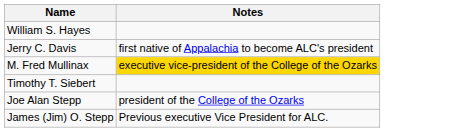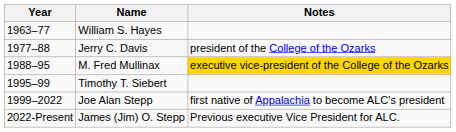 <table class="wikitable">
 <tr>
+<th>Year</th>
 <th>Name</th>
 <th>Notes</th>
 </tr>
 <tr>
+<td>1963–77</td>
 <td>William S. Hayes</td>
 <td></td>
 </tr>
 <tr>
+<td>1977–88</td>
 <td>Jerry C. Davis</td>
-<td>first native of <a href='#'>Appalachia</a> to become ALC's president</td>
+<td>president of the <a href='#'>College of the Ozarks</a></td>
 </tr>
 <tr>
+<td>1988–95</td>
 <td>M. Fred Mullinax</td>
 <td style="background: gold;">executive vice-president of the College of the Ozarks </td>
 </tr>
 <tr>
+<td>1995–99</td>
 <td>Timothy T. Siebert</td>
 <td></td>
 </tr>
 <tr>
+<td>1999–2022</td>
 <td>Joe Alan Stepp</td>
-<td>president of the <a href='#'>College of the Ozarks</a></td>
+<td>first native of <a href='#'>Appalachia</a> to become ALC's president</td>
 </tr>
 <tr>
+<td>2022-Present</td>
 <td>James (Jim) O. Stepp</td>
 <td>Previous executive Vice President for ALC.</td>
 </tr>
 </table>
